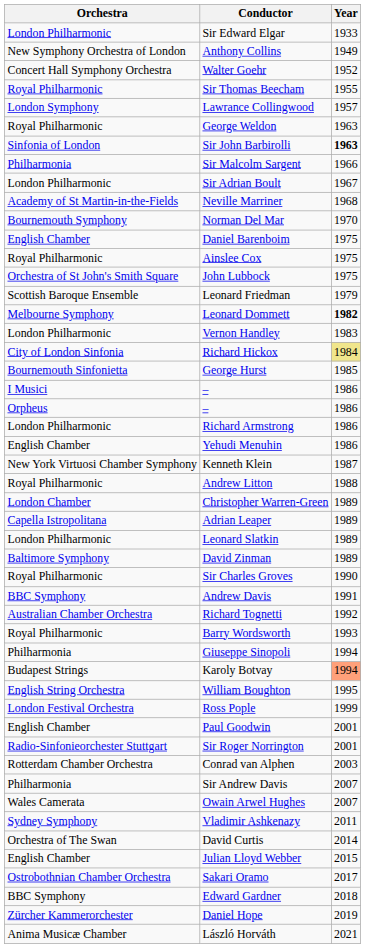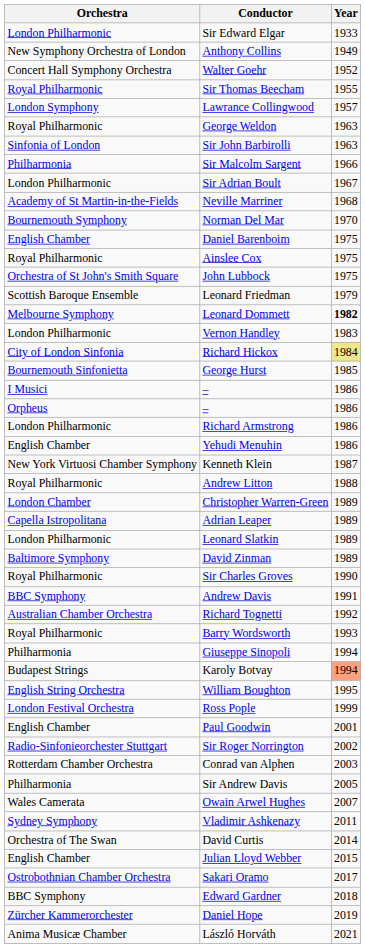 <table class="wikitable plainrowheaders" style="margin:1em auto; text-align: left; margin-right: 0;">
 <tr>
 <th scope="col">Orchestra</th>
 <th scope="col">Conductor</th>
 <th scope="col">Year</th>
 </tr>
 <tr>
 <td><a href='#'>London Philharmonic</a></td>
 <td>Sir Edward Elgar</td>
 <td>1933</td>
 </tr>
 <tr>
 <td>New Symphony Orchestra of London</td>
 <td><a href='#'>Anthony Collins</a></td>
 <td>1949</td>
 </tr>
 <tr>
 <td>Concert Hall Symphony Orchestra</td>
 <td><a href='#'>Walter Goehr</a></td>
 <td>1952</td>
 </tr>
 <tr>
 <td><a href='#'>Royal Philharmonic</a></td>
 <td><a href='#'>Sir Thomas Beecham</a></td>
 <td>1955</td>
 </tr>
 <tr>
 <td><a href='#'>London Symphony</a></td>
 <td><a href='#'>Lawrance Collingwood</a></td>
 <td>1957</td>
 </tr>
 <tr>
 <td>Royal Philharmonic</td>
 <td><a href='#'>George Weldon</a></td>
 <td>1963</td>
 </tr>
 <tr>
 <td><a href='#'>Sinfonia of London</a></td>
 <td><a href='#'>Sir John Barbirolli</a></td>
-<td><strong>1963</strong></td>
+<td>1963</td>
 </tr>
 <tr>
 <td><a href='#'>Philharmonia</a></td>
 <td><a href='#'>Sir Malcolm Sargent</a></td>
 <td>1966</td>
 </tr>
 <tr>
 <td>London Philharmonic</td>
 <td><a href='#'>Sir Adrian Boult</a></td>
 <td>1967</td>
 </tr>
 <tr>
 <td><a href='#'>Academy of St Martin-in-the-Fields</a></td>
 <td><a href='#'>Neville Marriner</a></td>
 <td>1968</td>
 </tr>
 <tr>
 <td><a href='#'>Bournemouth Symphony</a></td>
 <td><a href='#'>Norman Del Mar</a></td>
 <td>1970</td>
 </tr>
 <tr>
 <td><a href='#'>English Chamber</a></td>
 <td><a href='#'>Daniel Barenboim</a></td>
 <td>1975</td>
 </tr>
 <tr>
 <td>Royal Philharmonic</td>
 <td><a href='#'>Ainslee Cox</a></td>
 <td>1975</td>
 </tr>
 <tr>
 <td><a href='#'>Orchestra of St John's Smith Square</a></td>
 <td><a href='#'>John Lubbock</a></td>
 <td>1975</td>
 </tr>
 <tr>
 <td>Scottish Baroque Ensemble</td>
 <td>Leonard Friedman</td>
 <td>1979</td>
 </tr>
 <tr>
 <td><a href='#'>Melbourne Symphony</a></td>
 <td><a href='#'>Leonard Dommett</a></td>
 <td><strong>1982</strong></td>
 </tr>
 <tr>
 <td>London Philharmonic</td>
 <td><a href='#'>Vernon Handley</a></td>
 <td>1983</td>
 </tr>
 <tr>
 <td><a href='#'>City of London Sinfonia</a></td>
 <td><a href='#'>Richard Hickox</a></td>
 <td style="background: khaki;">1984</td>
 </tr>
 <tr>
 <td><a href='#'>Bournemouth Sinfonietta</a></td>
 <td><a href='#'>George Hurst</a></td>
 <td>1985</td>
 </tr>
 <tr>
 <td><a href='#'>I Musici</a></td>
 <td><a href='#'>–</a></td>
 <td>1986</td>
 </tr>
 <tr>
 <td><a href='#'>Orpheus</a></td>
 <td><a href='#'>–</a></td>
 <td>1986</td>
 </tr>
 <tr>
 <td>London Philharmonic</td>
 <td><a href='#'>Richard Armstrong</a></td>
 <td>1986</td>
 </tr>
 <tr>
 <td>English Chamber</td>
 <td><a href='#'>Yehudi Menuhin</a></td>
 <td>1986</td>
 </tr>
 <tr>
 <td>New York Virtuosi Chamber Symphony</td>
 <td>Kenneth Klein</td>
 <td>1987</td>
 </tr>
 <tr>
 <td>Royal Philharmonic</td>
 <td><a href='#'>Andrew Litton</a></td>
 <td>1988</td>
 </tr>
 <tr>
 <td><a href='#'>London Chamber</a></td>
 <td><a href='#'>Christopher Warren-Green</a></td>
 <td>1989</td>
 </tr>
 <tr>
 <td><a href='#'>Capella Istropolitana</a></td>
 <td><a href='#'>Adrian Leaper</a></td>
 <td>1989</td>
 </tr>
 <tr>
 <td>London Philharmonic</td>
 <td><a href='#'>Leonard Slatkin</a></td>
 <td>1989</td>
 </tr>
 <tr>
 <td><a href='#'>Baltimore Symphony</a></td>
 <td><a href='#'>David Zinman</a></td>
 <td>1989</td>
 </tr>
 <tr>
 <td>Royal Philharmonic</td>
 <td><a href='#'>Sir Charles Groves</a></td>
 <td>1990</td>
 </tr>
 <tr>
 <td><a href='#'>BBC Symphony</a></td>
 <td><a href='#'>Andrew Davis</a></td>
 <td>1991</td>
 </tr>
 <tr>
 <td><a href='#'>Australian Chamber Orchestra</a></td>
 <td><a href='#'>Richard Tognetti</a></td>
 <td>1992</td>
 </tr>
 <tr>
 <td>Royal Philharmonic</td>
 <td><a href='#'>Barry Wordsworth</a></td>
 <td>1993</td>
 </tr>
 <tr>
 <td>Philharmonia</td>
 <td><a href='#'>Giuseppe Sinopoli</a></td>
 <td>1994</td>
 </tr>
 <tr>
 <td>Budapest Strings</td>
 <td>Karoly Botvay</td>
 <td style="background: lightsalmon;">1994</td>
 </tr>
 <tr>
 <td><a href='#'>English String Orchestra</a></td>
 <td><a href='#'>William Boughton</a></td>
 <td>1995</td>
 </tr>
 <tr>
 <td><a href='#'>London Festival Orchestra</a></td>
 <td><a href='#'>Ross Pople</a></td>
 <td>1999</td>
 </tr>
 <tr>
 <td>English Chamber</td>
 <td><a href='#'>Paul Goodwin</a></td>
 <td>2001</td>
 </tr>
 <tr>
 <td><a href='#'>Radio-Sinfonieorchester Stuttgart</a></td>
 <td><a href='#'>Sir Roger Norrington</a></td>
-<td>2001</td>
+<td>2002</td>
 </tr>
 <tr>
 <td>Rotterdam Chamber Orchestra</td>
 <td>Conrad van Alphen</td>
 <td>2003</td>
 </tr>
 <tr>
 <td>Philharmonia</td>
 <td>Sir Andrew Davis</td>
-<td>2007</td>
+<td>2005</td>
 </tr>
 <tr>
 <td>Wales Camerata</td>
 <td><a href='#'>Owain Arwel Hughes</a></td>
 <td>2007</td>
 </tr>
 <tr>
 <td><a href='#'>Sydney Symphony</a></td>
 <td><a href='#'>Vladimir Ashkenazy</a></td>
 <td>2011</td>
 </tr>
 <tr>
 <td>Orchestra of The Swan</td>
 <td>David Curtis</td>
 <td>2014</td>
 </tr>
 <tr>
 <td>English Chamber</td>
 <td><a href='#'>Julian Lloyd Webber</a></td>
 <td>2015</td>
 </tr>
 <tr>
 <td><a href='#'>Ostrobothnian Chamber Orchestra</a></td>
 <td><a href='#'>Sakari Oramo</a></td>
 <td>2017</td>
 </tr>
 <tr>
 <td>BBC Symphony</td>
 <td><a href='#'>Edward Gardner</a></td>
 <td>2018</td>
 </tr>
 <tr>
 <td><a href='#'>Zürcher Kammerorchester</a></td>
 <td><a href='#'>Daniel Hope</a></td>
 <td>2019</td>
 </tr>
 <tr>
 <td>Anima Musicæ Chamber</td>
 <td>László Horváth</td>
 <td>2021</td>
 </tr>
 </table>
